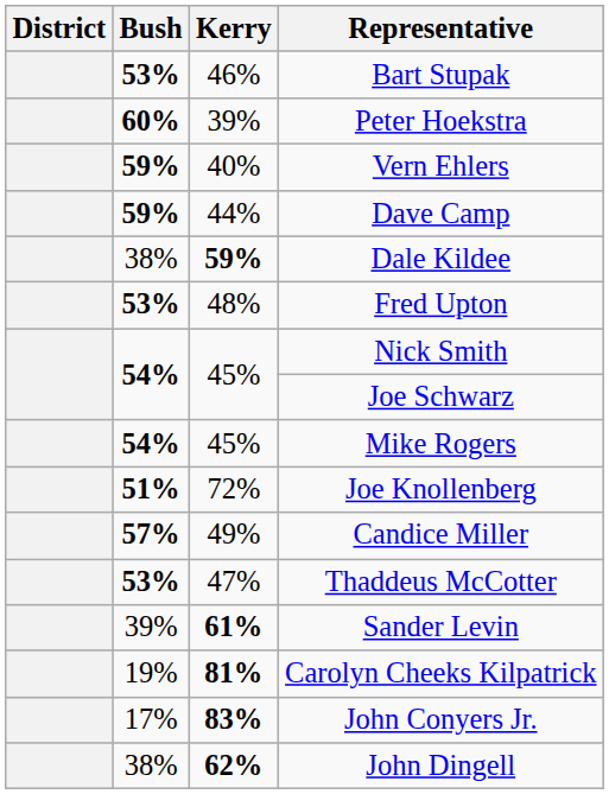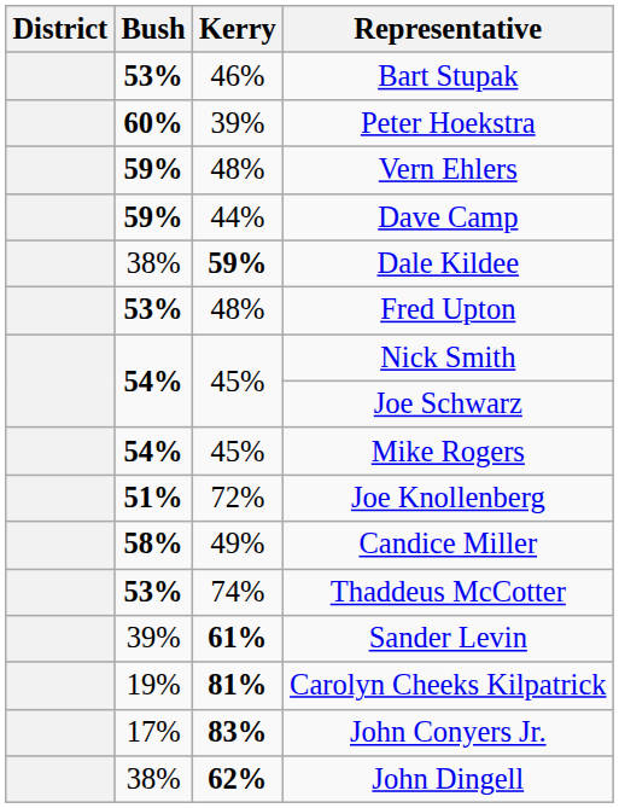 <table class=wikitable>
 <tr>
 <th>District</th>
 <th>Bush</th>
 <th>Kerry</th>
 <th>Representative</th>
 </tr>
 <tr align=center>
 <th></th>
 <td><strong>53%</strong></td>
 <td>46%</td>
 <td><a href='#'>Bart Stupak</a></td>
 </tr>
 <tr align=center>
 <th></th>
 <td><strong>60%</strong></td>
 <td>39%</td>
 <td><a href='#'>Peter Hoekstra</a></td>
 </tr>
 <tr align=center>
 <th></th>
 <td><strong>59%</strong></td>
-<td>40%</td>
+<td>48%</td>
 <td><a href='#'>Vern Ehlers</a></td>
 </tr>
 <tr align=center>
 <th></th>
 <td><strong>59%</strong></td>
 <td>44%</td>
 <td><a href='#'>Dave Camp</a></td>
 </tr>
 <tr align=center>
 <th></th>
 <td>38%</td>
 <td><strong>59%</strong></td>
 <td><a href='#'>Dale Kildee</a></td>
 </tr>
 <tr align=center>
 <th></th>
 <td><strong>53%</strong></td>
 <td>48%</td>
 <td><a href='#'>Fred Upton</a></td>
 </tr>
 <tr align=center>
 <th rowspan=2 ></th>
 <td rowspan=2><strong>54%</strong></td>
 <td rowspan=2>45%</td>
 <td><a href='#'>Nick Smith</a></td>
 </tr>
 <tr align=center>
 <td><a href='#'>Joe Schwarz</a></td>
 </tr>
 <tr align=center>
 <th></th>
 <td><strong>54%</strong></td>
 <td>45%</td>
 <td><a href='#'>Mike Rogers</a></td>
 </tr>
 <tr align=center>
 <th></th>
 <td><strong>51%</strong></td>
 <td>72%</td>
 <td><a href='#'>Joe Knollenberg</a></td>
 </tr>
 <tr align=center>
 <th></th>
-<td><strong>57%</strong></td>
+<td><strong>58%</strong></td>
 <td>49%</td>
 <td><a href='#'>Candice Miller</a></td>
 </tr>
 <tr align=center>
 <th></th>
 <td><strong>53%</strong></td>
-<td>47%</td>
+<td>74%</td>
 <td><a href='#'>Thaddeus McCotter</a></td>
 </tr>
 <tr align=center>
 <th></th>
 <td>39%</td>
 <td><strong>61%</strong></td>
 <td><a href='#'>Sander Levin</a></td>
 </tr>
 <tr align=center>
 <th></th>
 <td>19%</td>
 <td><strong>81%</strong></td>
 <td><a href='#'>Carolyn Cheeks Kilpatrick</a></td>
 </tr>
 <tr align=center>
 <th></th>
 <td>17%</td>
 <td><strong>83%</strong></td>
 <td><a href='#'>John Conyers Jr.</a></td>
 </tr>
 <tr align=center>
 <th></th>
 <td>38%</td>
 <td><strong>62%</strong></td>
 <td><a href='#'>John Dingell</a></td>
 </tr>
 </table>
